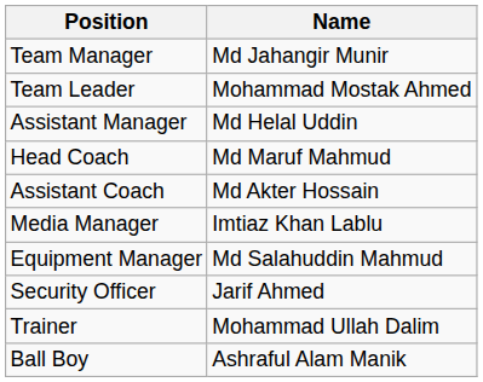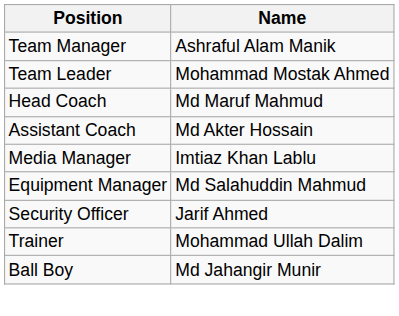 <table class="wikitable">
 <tr>
 <th>Position</th>
 <th>Name</th>
 </tr>
 <tr>
 <td>Team Manager</td>
-<td> Md Jahangir Munir</td>
+<td> Ashraful Alam Manik</td>
 </tr>
 <tr>
 <td>Team Leader</td>
 <td> Mohammad Mostak Ahmed</td>
-</tr>
-<tr>
-<td>Assistant Manager</td>
-<td> Md Helal Uddin</td>
 </tr>
 <tr>
 <td>Head Coach</td>
 <td> Md Maruf Mahmud</td>
 </tr>
 <tr>
 <td>Assistant Coach</td>
 <td> Md Akter Hossain</td>
 </tr>
 <tr>
 <td>Media Manager</td>
 <td> Imtiaz Khan Lablu</td>
 </tr>
 <tr>
 <td>Equipment Manager</td>
 <td> Md Salahuddin Mahmud</td>
 </tr>
 <tr>
 <td>Security Officer</td>
 <td> Jarif Ahmed</td>
 </tr>
 <tr>
 <td>Trainer</td>
 <td> Mohammad Ullah Dalim</td>
 </tr>
 <tr>
 <td>Ball Boy</td>
-<td> Ashraful Alam Manik</td>
+<td> Md Jahangir Munir</td>
 </tr>
 </table>
